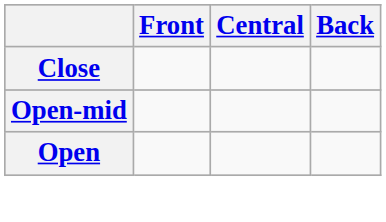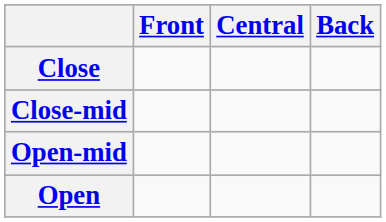 <table class="wikitable" style="text-align:center">
 <tr>
 <th></th>
 <th><a href='#'>Front</a></th>
 <th><a href='#'>Central</a></th>
 <th><a href='#'>Back</a></th>
 </tr>
 <tr align="center">
 <th><a href='#'>Close</a></th>
+<td> </td>
+<td></td>
+<td> </td>
+</tr>
+<tr align="center">
+<th><a href='#'>Close-mid</a></th>
 <td> </td>
 <td></td>
 <td> </td>
 </tr>
 <tr>
 <th><a href='#'>Open-mid</a></th>
 <td> </td>
 <td></td>
 <td> </td>
 </tr>
 <tr align="center">
 <th><a href='#'>Open</a></th>
 <td></td>
 <td> </td>
 <td></td>
 </tr>
 </table>
